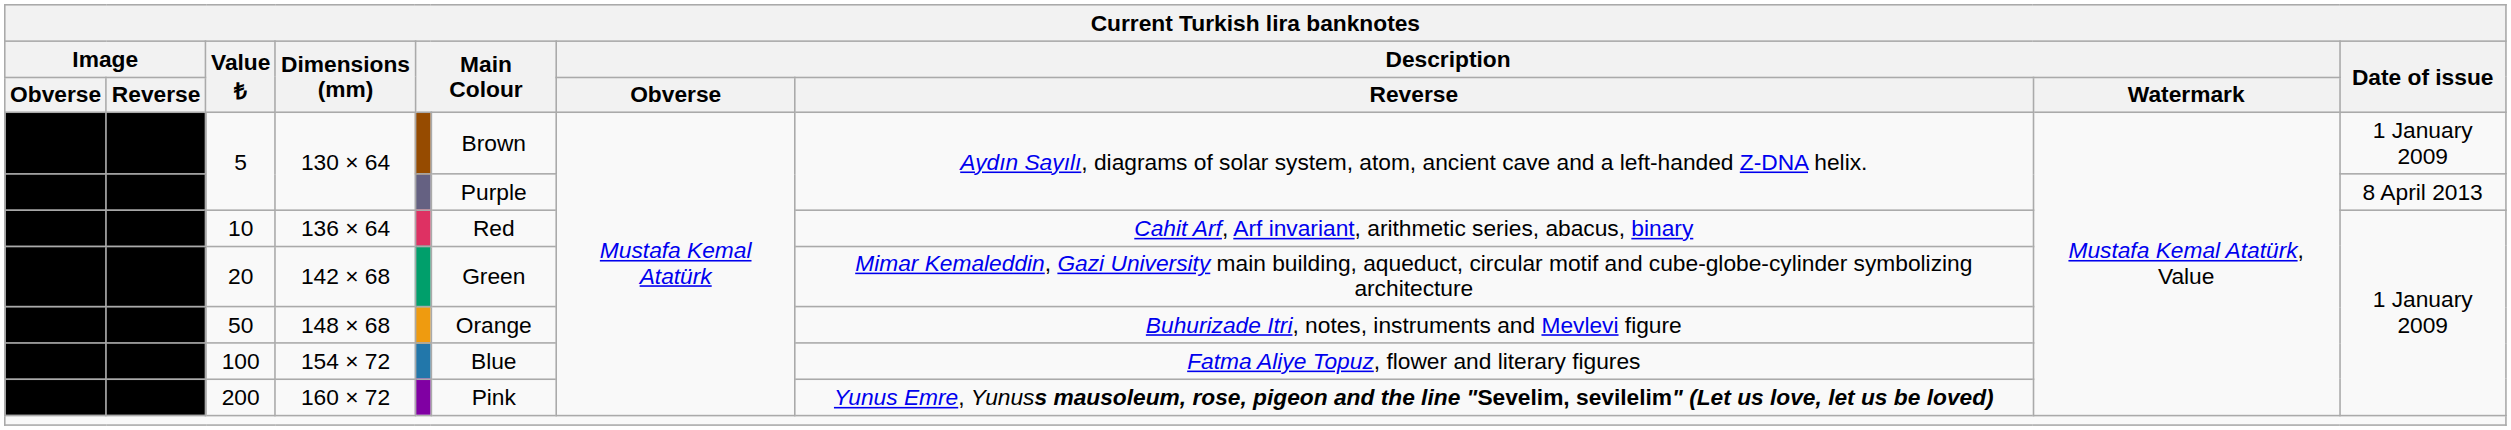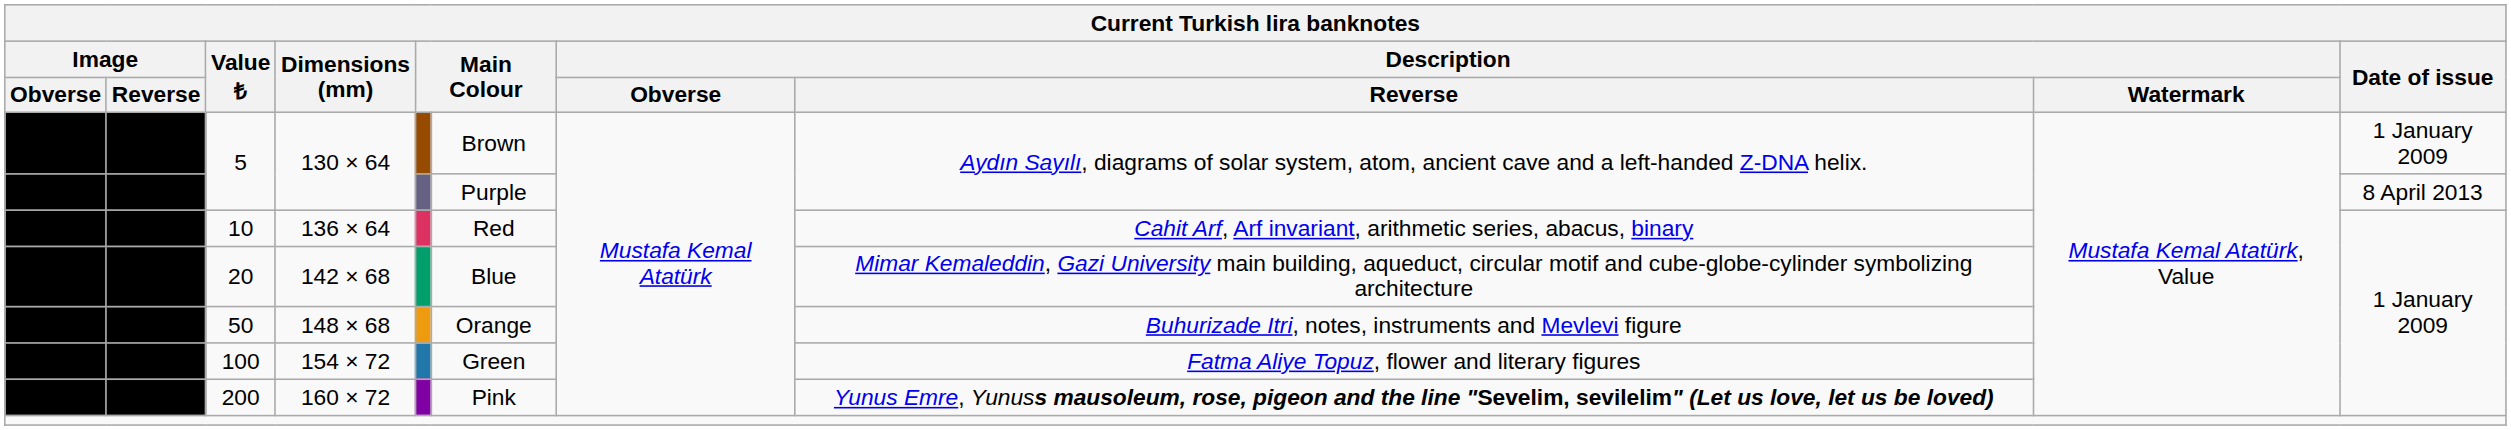 <table class="wikitable collapsible autocollapse" style="font-size: 90%; width: 100%">
 <tr>
 <th colspan="13" style="text-align: centre">Current Turkish lira banknotes </th>
 </tr>
 <tr style="text-align: centre">
 <th colspan="2">Image</th>
 <th rowspan="2">Value<br>₺</th>
 <th rowspan="2">Dimensions<br>(mm)</th>
 <th rowspan="2" colspan="2">Main Colour</th>
 <th colspan="3">Description</th>
 <th rowspan="2">Date of issue</th>
 </tr>
 <tr>
 <th>Obverse</th>
 <th>Reverse</th>
 <th>Obverse</th>
 <th>Reverse</th>
 <th>Watermark</th>
 </tr>
 <tr style="text-align:center;">
 <td style="background:#000;"></td>
 <td style="background:#000;"></td>
 <td rowspan="2">5</td>
 <td rowspan="2">130 × 64</td>
 <td style="background:#964b00;"></td>
 <td>Brown</td>
 <td rowspan="7"><em><a href='#'>Mustafa Kemal Atatürk</a></em></td>
 <td rowspan="2"><em><a href='#'>Aydın Sayılı</a></em>, diagrams of solar system, atom, ancient cave and a left-handed <a href='#'>Z-DNA</a> helix.</td>
 <td rowspan="7"><em><a href='#'>Mustafa Kemal Atatürk</a></em>, Value</td>
 <td>1 January 2009</td>
 </tr>
 <tr style="text-align:center;">
 <td style="background:#000;"></td>
 <td style="background:#000;"></td>
 <td style="background:#656182;"></td>
 <td>Purple</td>
 <td>8 April 2013</td>
 </tr>
 <tr style="text-align:center;">
 <td style="background:#000;"></td>
 <td style="background:#000;"></td>
 <td>10</td>
 <td>136 × 64</td>
 <td style="background:#de3163;"></td>
 <td>Red</td>
 <td><em><a href='#'>Cahit Arf</a></em>, <a href='#'>Arf invariant</a>, arithmetic series, abacus, <a href='#'>binary</a></td>
 <td rowspan="5">1 January 2009</td>
 </tr>
 <tr style="text-align:center;">
 <td style="background:#000;"></td>
 <td style="background:#000;"></td>
 <td>20</td>
 <td>142 × 68</td>
 <td style="background:#009f6b;"></td>
-<td>Green</td>
+<td>Blue</td>
 <td><em><a href='#'>Mimar Kemaleddin</a></em>, <em><a href='#'>Gazi University</a></em> main building, aqueduct, circular motif and cube-globe-cylinder symbolizing architecture</td>
 </tr>
 <tr style="text-align:center;">
 <td style="background:#000;"></td>
 <td style="background:#000;"></td>
 <td>50</td>
 <td>148 × 68</td>
 <td style="background:#ef9b0f;"></td>
 <td>Orange</td>
 <td><em><a href='#'>Buhurizade Itri</a></em>, notes, instruments and <a href='#'>Mevlevi</a> figure</td>
 </tr>
 <tr style="text-align:center;">
 <td style="background:#000;"></td>
 <td style="background:#000;"></td>
 <td>100</td>
 <td>154 × 72</td>
 <td style="background:#27a;"></td>
-<td>Blue</td>
+<td>Green</td>
 <td><em><a href='#'>Fatma Aliye Topuz</a></em>, flower and literary figures</td>
 </tr>
 <tr style="text-align:center;">
 <td style="background:#000;"></td>
 <td style="background:#000;"></td>
 <td>200</td>
 <td>160 × 72</td>
 <td style="background:#8000a3;"></td>
 <td>Pink</td>
 <td><em><a href='#'>Yunus Emre</a></em>, <em>Yunus<strong>s mausoleum, rose, pigeon and the line "</em>Sevelim, sevilelim<em>" (Let us love, let us be loved)</td>
 </tr>
 <tr>
 <td colspan="13"></td>
 </tr>
 </table>
